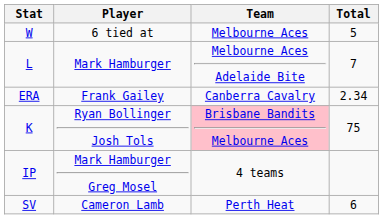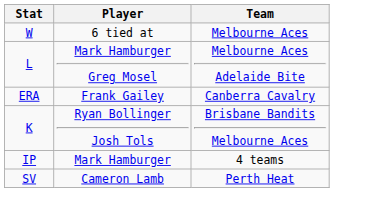 <table class="wikitable" style="text-align:center;">
 <tr>
 <th scope="col" width=50>Stat</th>
 <th scope="col" width=150>Player</th>
 <th scope="col" width=150>Team</th>
-<th scope="col" width=50>Total</th>
 </tr>
 <tr>
 <td><a href='#'>W</a></td>
 <td>6 tied at</td>
 <td><a href='#'>Melbourne Aces</a></td>
-<td>5</td>
 </tr>
 <tr>
 <td><a href='#'>L</a></td>
-<td><a href='#'>Mark Hamburger</a></td>
+<td><div><a href='#'>Mark Hamburger</a></div><hr><div><a href='#'>Greg Mosel</a></div></td>
 <td><div><a href='#'>Melbourne Aces</a></div><hr><div><a href='#'>Adelaide Bite</a></div></td>
-<td>7</td>
 </tr>
 <tr>
 <td><a href='#'>ERA</a></td>
 <td><a href='#'>Frank Gailey</a></td>
 <td><a href='#'>Canberra Cavalry</a></td>
-<td>2.34</td>
 </tr>
 <tr>
 <td><a href='#'>K</a></td>
 <td><div><a href='#'>Ryan Bollinger</a></div><hr><div><a href='#'>Josh Tols</a></div></td>
-<td style="background: pink;"><div><a href='#'>Brisbane Bandits</a></div><hr><div><a href='#'>Melbourne Aces</a></div></td>
-<td>75</td>
+<td><div><a href='#'>Brisbane Bandits</a></div><hr><div><a href='#'>Melbourne Aces</a></div></td>
 </tr>
 <tr>
 <td><a href='#'>IP</a></td>
-<td><div><a href='#'>Mark Hamburger</a></div><hr><div><a href='#'>Greg Mosel</a></div></td>
+<td><a href='#'>Mark Hamburger</a></td>
 <td>4 teams</td>
-<td></td>
 </tr>
 <tr>
 <td><a href='#'>SV</a></td>
 <td><a href='#'>Cameron Lamb</a></td>
 <td><a href='#'>Perth Heat</a></td>
-<td>6</td>
 </tr>
 </table>
